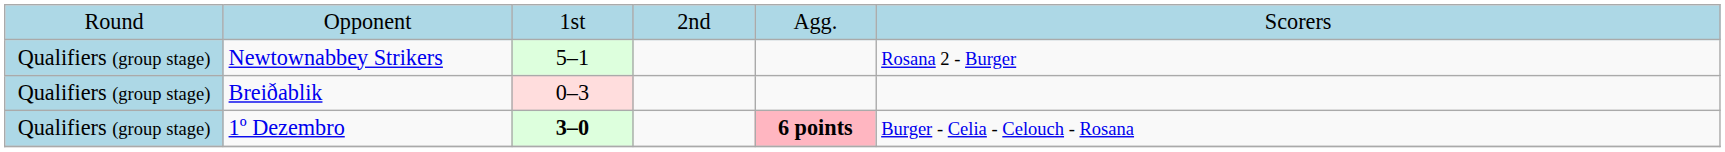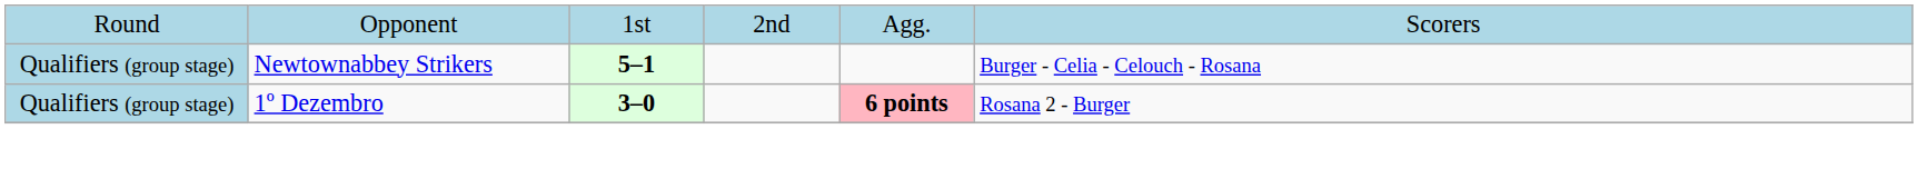 <table class="wikitable" style="text-align:center">
 <tr bgcolor=lightblue>
 <td width=150px>Round</td>
 <td width=200px>Opponent</td>
 <td width=80px>1st</td>
 <td width=80px>2nd</td>
 <td width=80px>Agg.</td>
 <td width=600px>Scorers</td>
 </tr>
 <tr>
 <td bgcolor=lightblue>Qualifiers <small>(group stage)</small></td>
 <td align=left> <a href='#'>Newtownabbey Strikers</a></td>
-<td bgcolor="#ddffdd">5–1</td>
+<td bgcolor="#ddffdd"><strong>5–1</strong></td>
 <td></td>
 <td></td>
-<td align=left><small><a href='#'>Rosana</a> 2 - <a href='#'>Burger</a></small></td>
-</tr>
-<tr>
-<td bgcolor=lightblue>Qualifiers <small>(group stage)</small></td>
-<td align=left> <a href='#'>Breiðablik</a></td>
-<td bgcolor="#ffdddd">0–3</td>
-<td></td>
-<td></td>
-<td align=left></td>
+<td align=left><small><a href='#'>Burger</a> - <a href='#'>Celia</a> - <a href='#'>Celouch</a> - <a href='#'>Rosana</a></small></td>
 </tr>
 <tr>
 <td bgcolor=lightblue>Qualifiers <small>(group stage)</small></td>
 <td align=left> <a href='#'>1º Dezembro</a></td>
 <td bgcolor="#ddffdd"><strong>3–0</strong></td>
 <td></td>
 <td bgcolor=lightpink><strong>6 points</strong></td>
-<td align=left><small><a href='#'>Burger</a> - <a href='#'>Celia</a> - <a href='#'>Celouch</a> - <a href='#'>Rosana</a></small></td>
+<td align=left><small><a href='#'>Rosana</a> 2 - <a href='#'>Burger</a></small></td>
 </tr>
 <tr>
 </tr>
 </table>
